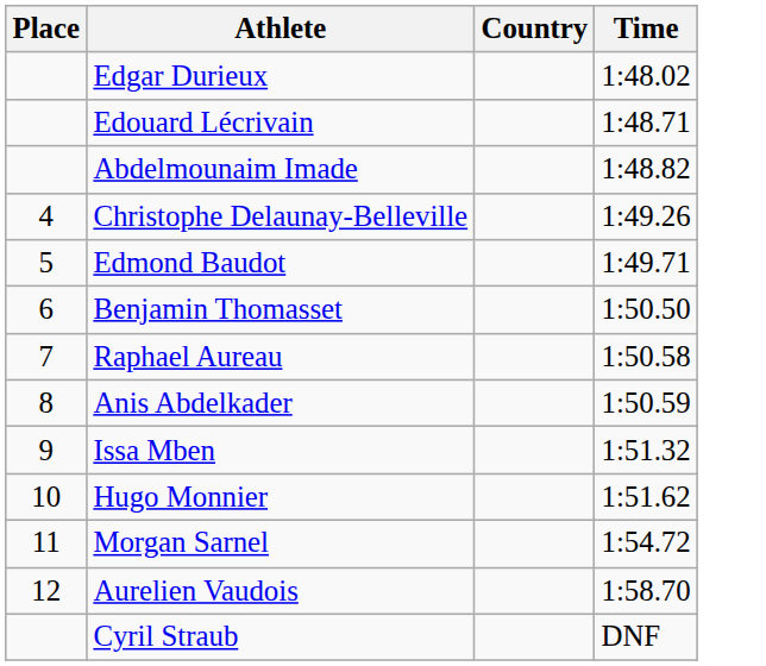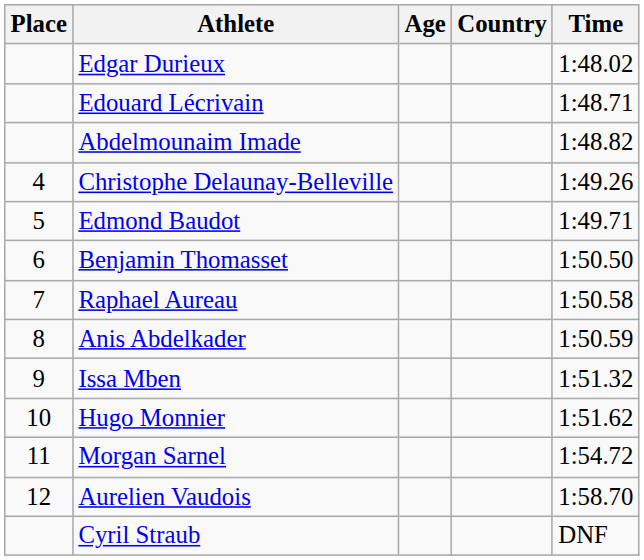 <table class="wikitable mw-datatable sortable">
 <tr>
 <th>Place</th>
 <th>Athlete</th>
+<th>Age</th>
 <th>Country</th>
 <th>Time</th>
 </tr>
 <tr>
 <td align=center></td>
 <td><a href='#'>Edgar Durieux</a></td>
 <td></td>
+<td></td>
 <td>1:48.02</td>
 </tr>
 <tr>
 <td align=center></td>
 <td><a href='#'>Edouard Lécrivain</a></td>
+<td></td>
 <td></td>
 <td>1:48.71</td>
 </tr>
 <tr>
 <td align=center></td>
 <td><a href='#'>Abdelmounaim Imade</a></td>
 <td></td>
+<td></td>
 <td>1:48.82</td>
 </tr>
 <tr>
 <td align=center>4</td>
 <td><a href='#'>Christophe Delaunay-Belleville</a></td>
+<td></td>
 <td></td>
 <td>1:49.26</td>
 </tr>
 <tr>
 <td align=center>5</td>
 <td><a href='#'>Edmond Baudot</a></td>
 <td></td>
+<td></td>
 <td>1:49.71</td>
 </tr>
 <tr>
 <td align=center>6</td>
 <td><a href='#'>Benjamin Thomasset</a></td>
+<td></td>
 <td></td>
 <td>1:50.50</td>
 </tr>
 <tr>
 <td align=center>7</td>
 <td><a href='#'>Raphael Aureau</a></td>
 <td></td>
+<td></td>
 <td>1:50.58</td>
 </tr>
 <tr>
 <td align=center>8</td>
 <td><a href='#'>Anis Abdelkader</a></td>
+<td></td>
 <td></td>
 <td>1:50.59</td>
 </tr>
 <tr>
 <td align=center>9</td>
 <td><a href='#'>Issa Mben</a></td>
 <td></td>
+<td></td>
 <td>1:51.32</td>
 </tr>
 <tr>
 <td align=center>10</td>
 <td><a href='#'>Hugo Monnier</a></td>
+<td></td>
 <td></td>
 <td>1:51.62</td>
 </tr>
 <tr>
 <td align=center>11</td>
 <td><a href='#'>Morgan Sarnel</a></td>
 <td></td>
+<td></td>
 <td>1:54.72</td>
 </tr>
 <tr>
 <td align=center>12</td>
 <td><a href='#'>Aurelien Vaudois</a></td>
+<td></td>
 <td></td>
 <td>1:58.70</td>
 </tr>
 <tr>
 <td align=center></td>
 <td><a href='#'>Cyril Straub</a></td>
 <td></td>
+<td></td>
 <td>DNF</td>
 </tr>
 </table>
